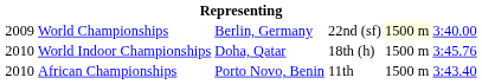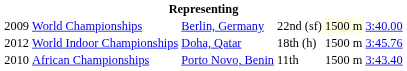 <table>
 <tr>
 <th colspan="6">Representing </th>
 </tr>
 <tr>
 <td>2009</td>
 <td><a href='#'>World Championships</a></td>
 <td><a href='#'>Berlin, Germany</a></td>
 <td>22nd (sf)</td>
 <td style="background: lightyellow;">1500 m</td>
 <td><a href='#'>3:40.00</a></td>
 </tr>
 <tr>
-<td>2010</td>
+<td>2012</td>
 <td><a href='#'>World Indoor Championships</a></td>
 <td><a href='#'>Doha, Qatar</a></td>
 <td>18th (h)</td>
 <td>1500 m</td>
 <td><a href='#'>3:45.76</a></td>
 </tr>
 <tr>
 <td>2010</td>
 <td><a href='#'>African Championships</a></td>
 <td><a href='#'>Porto Novo, Benin</a></td>
 <td>11th</td>
 <td>1500 m</td>
 <td><a href='#'>3:43.40</a></td>
 </tr>
 </table>
